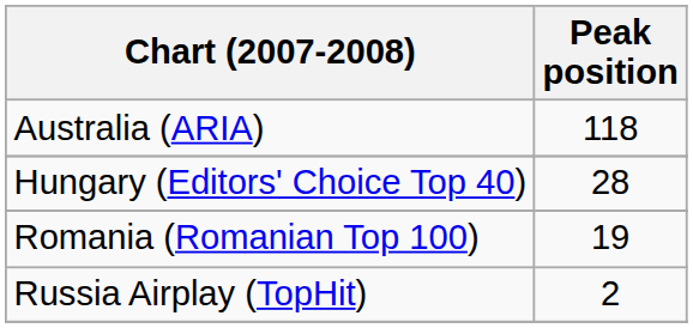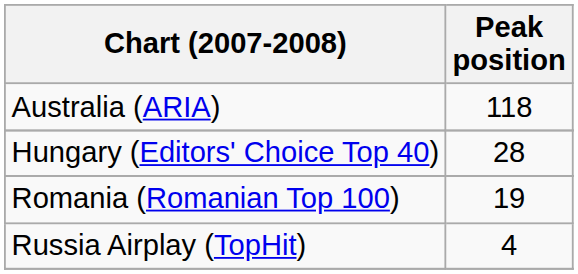 <table class="wikitable sortable">
 <tr>
 <th>Chart (2007-2008)</th>
 <th>Peak<br>position</th>
 </tr>
 <tr>
 <td>Australia (<a href='#'>ARIA</a>)</td>
 <td style="text-align:center;">118</td>
 </tr>
 <tr>
 </tr>
 <tr>
 </tr>
 <tr>
 </tr>
 <tr>
 </tr>
 <tr>
 </tr>
 <tr>
 </tr>
 <tr>
 <td>Hungary (<a href='#'>Editors' Choice Top 40</a>)</td>
 <td style="text-align:center;">28</td>
 </tr>
 <tr>
 </tr>
 <tr>
 </tr>
 <tr>
 </tr>
 <tr>
 </tr>
 <tr>
 </tr>
 <tr>
 <td>Romania (<a href='#'>Romanian Top 100</a>)</td>
 <td align="center">19</td>
 </tr>
 <tr>
 <td>Russia Airplay (<a href='#'>TopHit</a>)</td>
-<td align="center">2</td>
+<td align="center">4</td>
 </tr>
 <tr>
 </tr>
 <tr>
 </tr>
 <tr>
 </tr>
 <tr>
 </tr>
 </table>
